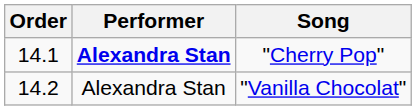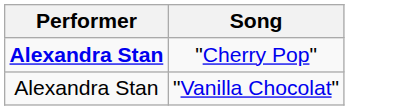 <table class="wikitable" style="text-align:center">
 <tr>
-<th>Order</th>
 <th>Performer</th>
 <th>Song</th>
 </tr>
 <tr>
-<td>14.1</td>
 <td><strong><a href='#'>Alexandra Stan</a></strong></td>
 <td>"<a href='#'>Cherry Pop</a>"</td>
 </tr>
 <tr>
-<td>14.2</td>
 <td>Alexandra Stan</td>
 <td>"<a href='#'>Vanilla Chocolat</a>"</td>
 </tr>
 </table>
